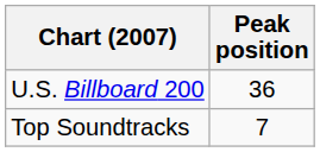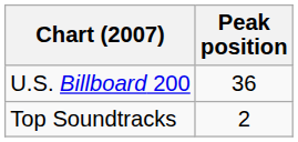 <table class="wikitable">
 <tr>
 <th align="left">Chart (2007)</th>
 <th align="left">Peak<br>position</th>
 </tr>
 <tr>
 <td align="left">U.S. <a href='#'><em>Billboard</em> 200</a></td>
 <td align="center">36</td>
 </tr>
 <tr>
 <td align="left">Top Soundtracks</td>
-<td align="center">7</td>
+<td align="center">2</td>
 </tr>
 </table>
